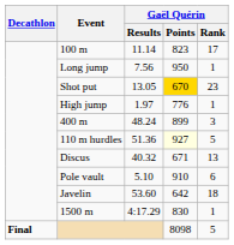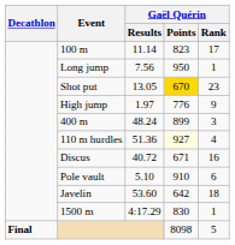 <table class=wikitable style="font-size:90%">
 <tr>
 <th rowspan="2"><a href='#'>Decathlon</a></th>
 <th rowspan="2">Event</th>
 <th colspan="3"><a href='#'>Gaël Quérin</a></th>
 </tr>
 <tr>
 <th>Results</th>
 <th>Points</th>
 <th>Rank</th>
 </tr>
 <tr>
 <td rowspan="10"></td>
 <td>100 m</td>
 <td align=center>11.14</td>
 <td align=center>823</td>
 <td align=center>17</td>
 </tr>
 <tr>
 <td>Long jump</td>
 <td align=center>7.56</td>
 <td align=center>950</td>
 <td align=center>1</td>
 </tr>
 <tr>
 <td>Shot put</td>
 <td align=center>13.05</td>
 <td align=center style="background: gold;">670</td>
 <td align=center>23</td>
 </tr>
 <tr>
 <td>High jump</td>
 <td align=center>1.97</td>
 <td align=center>776</td>
-<td align=center>1</td>
+<td align=center>9</td>
 </tr>
 <tr>
 <td>400 m</td>
 <td align=center>48.24</td>
 <td align=center>899</td>
 <td align=center>3</td>
 </tr>
 <tr>
 <td>110 m hurdles</td>
 <td align=center>51.36</td>
 <td align=center style="background: lightyellow;">927</td>
-<td align=center>5</td>
+<td align=center>4</td>
 </tr>
 <tr>
 <td>Discus</td>
-<td align=center>40.32</td>
+<td align=center>40.72</td>
 <td align=center>671</td>
-<td align=center>13</td>
+<td align=center>16</td>
 </tr>
 <tr>
 <td>Pole vault</td>
 <td align=center>5.10</td>
 <td align=center>910</td>
 <td align=center>6</td>
 </tr>
 <tr>
 <td>Javelin</td>
 <td align=center>53.60</td>
 <td align=center>642</td>
 <td align=center>18</td>
 </tr>
 <tr>
 <td>1500 m</td>
 <td align=center>4:17.29</td>
 <td align=center>830</td>
 <td align=center>1</td>
 </tr>
 <tr>
 <td><strong>Final</strong></td>
 <td colspan="2" bgcolor="wheat"></td>
 <td align=center>8098</td>
 <td align=center>5</td>
 </tr>
 </table>
